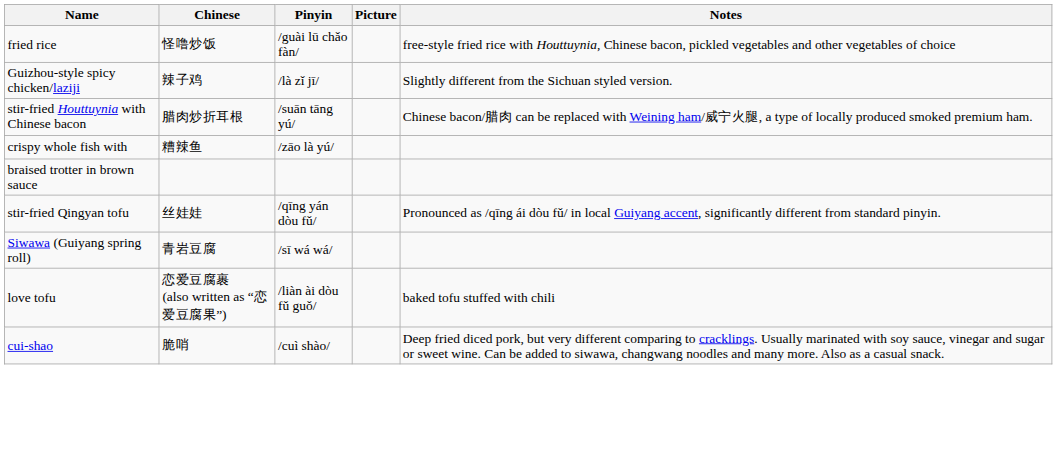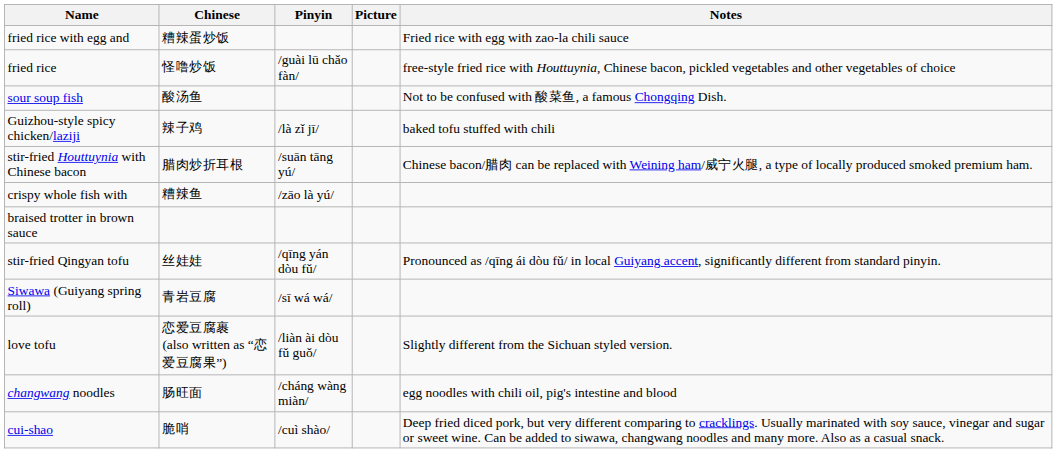 <table class="wikitable">
 <tr>
 <th>Name</th>
 <th>Chinese</th>
 <th>Pinyin</th>
 <th>Picture</th>
 <th>Notes</th>
 </tr>
 <tr>
+<td>fried rice with egg and <em></em></td>
+<td>糟辣蛋炒饭</td>
+<td></td>
+<td></td>
+<td>Fried rice with egg with zao-la chili sauce</td>
+</tr>
+<tr>
 <td><em></em> fried rice</td>
 <td>怪噜炒饭</td>
 <td>/guài lū chǎo fàn/</td>
 <td></td>
 <td>free-style fried rice with <em>Houttuynia</em>, Chinese bacon, pickled vegetables and other vegetables of choice</td>
 </tr>
 <tr>
+<td><a href='#'>sour soup fish</a></td>
+<td>酸汤鱼</td>
+<td></td>
+<td></td>
+<td>Not to be confused with 酸菜鱼, a famous <a href='#'>Chongqing</a> Dish.</td>
+</tr>
+<tr>
 <td>Guizhou-style spicy chicken/<a href='#'>laziji</a></td>
 <td>辣子鸡</td>
 <td>/là zǐ jī/</td>
 <td></td>
-<td>Slightly different from the Sichuan styled version.</td>
+<td>baked tofu stuffed with chili</td>
 </tr>
 <tr>
 <td>stir-fried <em><a href='#'>Houttuynia</a></em> with Chinese bacon</td>
 <td>腊肉炒折耳根</td>
 <td>/suān tāng yú/</td>
 <td></td>
 <td>Chinese bacon/腊肉 can be replaced with <a href='#'>Weining ham</a>/威宁火腿, a type of locally produced smoked premium ham.</td>
 </tr>
 <tr>
 <td>crispy whole fish with <em></em></td>
 <td>糟辣鱼</td>
 <td>/zāo là yú/</td>
 <td></td>
 <td></td>
 </tr>
 <tr>
 <td>braised trotter in brown sauce</td>
 <td></td>
 <td></td>
 <td></td>
 <td></td>
 </tr>
 <tr>
 <td>stir-fried Qingyan tofu</td>
 <td>丝娃娃</td>
 <td>/qīng yán dòu fǔ/</td>
 <td></td>
 <td>Pronounced as /qīng ái dòu fǔ/ in local <a href='#'>Guiyang accent</a>, significantly different from standard pinyin.</td>
 </tr>
 <tr>
 <td><a href='#'>Siwawa</a> (Guiyang spring roll)</td>
 <td>青岩豆腐</td>
 <td>/sī wá wá/</td>
 <td></td>
 <td></td>
 </tr>
 <tr>
 <td>love tofu</td>
 <td>恋爱豆腐裹<br>(also written as “恋爱豆腐果”)</td>
 <td>/liàn ài dòu fǔ guǒ/</td>
 <td></td>
-<td>baked tofu stuffed with chili</td>
+<td>Slightly different from the Sichuan styled version.</td>
+</tr>
+<tr>
+<td><a href='#'><em>changwang</em></a> noodles</td>
+<td>肠旺面</td>
+<td>/cháng wàng miàn/</td>
+<td></td>
+<td>egg noodles with chili oil, pig's intestine and blood</td>
 </tr>
 <tr>
 <td><a href='#'>cui-shao</a></td>
 <td>脆哨</td>
 <td>/cuì shào/</td>
 <td></td>
 <td>Deep fried diced pork, but very different comparing to <a href='#'>cracklings</a>. Usually marinated with soy sauce, vinegar and sugar or sweet wine. Can be added to siwawa, changwang noodles and many more. Also as a casual snack.</td>
 </tr>
 </table>
